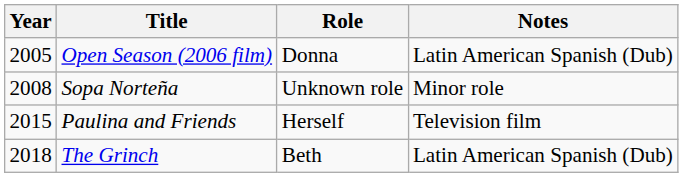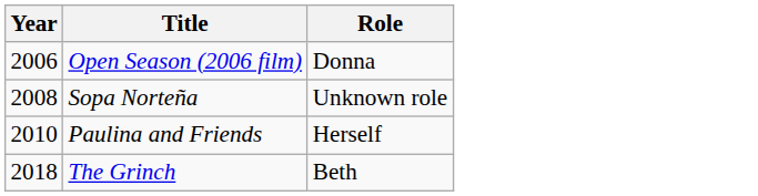 <table class="wikitable sortable">
 <tr>
 <th>Year</th>
 <th>Title</th>
 <th>Role</th>
-<th class="unsortable">Notes</th>
 </tr>
 <tr>
-<td>2005</td>
+<td>2006</td>
 <td><em><a href='#'>Open Season (2006 film)</a></em></td>
 <td>Donna</td>
-<td>Latin American Spanish (Dub)</td>
 </tr>
 <tr>
 <td>2008</td>
 <td><em>Sopa Norteña</em></td>
 <td>Unknown role</td>
-<td>Minor role</td>
 </tr>
 <tr>
-<td>2015</td>
+<td>2010</td>
 <td><em>Paulina and Friends</em></td>
 <td>Herself</td>
-<td>Television film</td>
 </tr>
 <tr>
 <td>2018</td>
 <td><em><a href='#'>The Grinch</a></em></td>
 <td>Beth</td>
-<td>Latin American Spanish (Dub)</td>
 </tr>
 </table>
